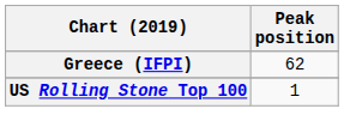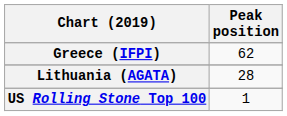 <table class="wikitable sortable plainrowheaders" style="text-align:center">
 <tr>
 <th scope="col">Chart (2019)</th>
 <th scope="col">Peak<br>position</th>
 </tr>
 <tr>
 </tr>
 <tr>
 </tr>
 <tr>
 </tr>
 <tr>
 </tr>
 <tr>
 </tr>
 <tr>
 <th scope="row">Greece (<a href='#'>IFPI</a>)</th>
 <td>62</td>
 </tr>
 <tr>
 </tr>
 <tr>
+</tr>
+<tr>
+<th scope="row">Lithuania (<a href='#'>AGATA</a>)</th>
+<td>28</td>
 </tr>
 <tr>
 </tr>
 <tr>
 </tr>
 <tr>
 </tr>
 <tr>
 </tr>
 <tr>
 </tr>
 <tr>
 </tr>
 <tr>
 </tr>
 <tr>
 </tr>
 <tr>
 </tr>
 <tr>
 </tr>
 <tr>
 <th scope="row">US <a href='#'><em>Rolling Stone</em> Top 100</a></th>
 <td>1</td>
 </tr>
 </table>
